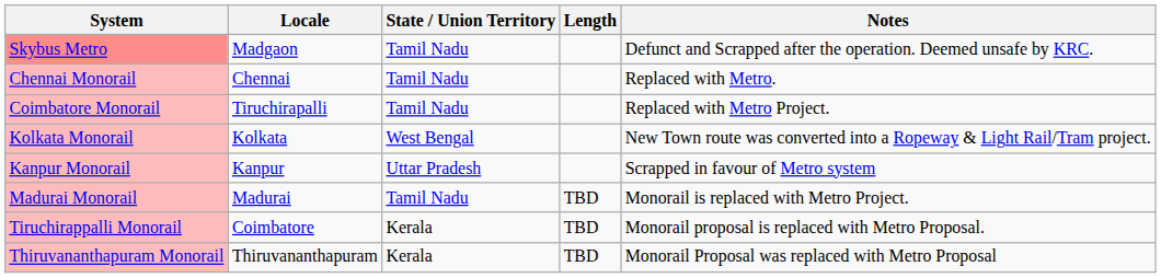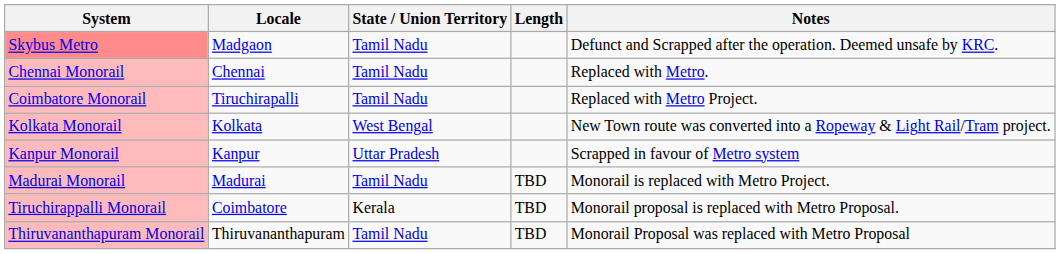 <table class="wikitable sortable" style="font-size:small">
 <tr>
 <th>System</th>
 <th>Locale</th>
 <th>State / Union Territory</th>
 <th>Length</th>
 <th>Notes</th>
 </tr>
 <tr>
 <td style="background:#FF8B8B;"><a href='#'>Skybus Metro</a></td>
 <td><a href='#'>Madgaon</a></td>
 <td><a href='#'>Tamil Nadu</a></td>
 <td></td>
 <td>Defunct and Scrapped after the operation. Deemed unsafe by <a href='#'>KRC</a>.</td>
 </tr>
 <tr>
 <td style="background:#FFBBBB;"><a href='#'>Chennai Monorail</a></td>
 <td><a href='#'>Chennai</a></td>
 <td><a href='#'>Tamil Nadu</a></td>
 <td></td>
 <td>Replaced with <a href='#'>Metro</a>.</td>
 </tr>
 <tr>
 <td style="background:#FFBBBB;"><a href='#'>Coimbatore Monorail</a></td>
 <td><a href='#'>Tiruchirapalli</a></td>
 <td><a href='#'>Tamil Nadu</a></td>
 <td></td>
 <td>Replaced with <a href='#'>Metro</a> Project.</td>
 </tr>
 <tr>
 <td style="background:#FFBBBB;"><a href='#'>Kolkata Monorail</a></td>
 <td><a href='#'>Kolkata</a></td>
 <td><a href='#'>West Bengal</a></td>
 <td></td>
 <td>New Town route was converted into a <a href='#'>Ropeway</a> & <a href='#'>Light Rail</a>/<a href='#'>Tram</a> project.</td>
 </tr>
 <tr>
 <td style="background:#FFBBBB;"><a href='#'>Kanpur Monorail</a></td>
 <td><a href='#'>Kanpur</a></td>
 <td><a href='#'>Uttar Pradesh</a></td>
 <td></td>
 <td>Scrapped in favour of <a href='#'>Metro system</a></td>
 </tr>
 <tr>
 <td style="background:#FFBBBB;"><a href='#'>Madurai Monorail</a></td>
 <td><a href='#'>Madurai</a></td>
 <td><a href='#'>Tamil Nadu</a></td>
 <td>TBD</td>
 <td>Monorail is replaced with Metro Project.</td>
 </tr>
 <tr>
 <td style="background:#FFBBBB;"><a href='#'>Tiruchirappalli Monorail</a></td>
 <td><a href='#'>Coimbatore</a></td>
 <td>Kerala</td>
 <td>TBD</td>
 <td>Monorail proposal is replaced with Metro Proposal.</td>
 </tr>
 <tr>
 <td style="background:#FFBBBB;"><a href='#'>Thiruvananthapuram Monorail</a></td>
 <td>Thiruvananthapuram</td>
-<td>Kerala</td>
+<td><a href='#'>Tamil Nadu</a></td>
 <td>TBD</td>
 <td>Monorail Proposal was replaced with Metro Proposal</td>
 </tr>
 </table>
